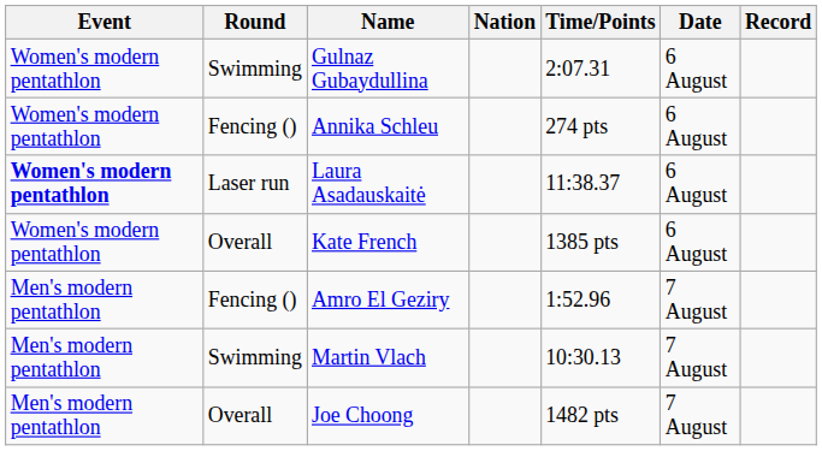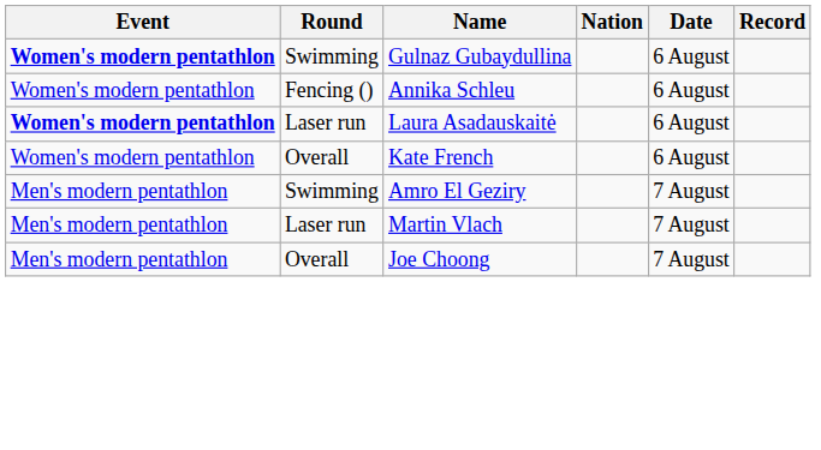 <table class="wikitable">
 <tr>
 <th>Event</th>
 <th>Round</th>
 <th>Name</th>
 <th>Nation</th>
-<th>Time/Points</th>
 <th>Date</th>
 <th>Record</th>
 </tr>
 <tr>
-<td><a href='#'>Women's modern pentathlon</a></td>
+<td><strong><a href='#'>Women's modern pentathlon</a></strong></td>
 <td>Swimming</td>
 <td><a href='#'>Gulnaz Gubaydullina</a></td>
 <td></td>
-<td>2:07.31</td>
 <td>6 August</td>
 <td><strong></strong></td>
 </tr>
 <tr>
 <td><a href='#'>Women's modern pentathlon</a></td>
 <td>Fencing ()</td>
 <td><a href='#'>Annika Schleu</a></td>
 <td></td>
-<td>274 pts</td>
 <td>6 August</td>
 <td><strong></strong></td>
 </tr>
 <tr>
 <td><strong><a href='#'>Women's modern pentathlon</a></strong></td>
 <td>Laser run</td>
 <td><a href='#'>Laura Asadauskaitė</a></td>
 <td></td>
-<td>11:38.37</td>
 <td>6 August</td>
 <td><strong></strong></td>
 </tr>
 <tr>
 <td><a href='#'>Women's modern pentathlon</a></td>
 <td>Overall</td>
 <td><a href='#'>Kate French</a></td>
 <td></td>
-<td>1385 pts</td>
 <td>6 August</td>
 <td><strong></strong></td>
 </tr>
 <tr>
 <td><a href='#'>Men's modern pentathlon</a></td>
-<td>Fencing ()</td>
+<td>Swimming</td>
 <td><a href='#'>Amro El Geziry</a></td>
 <td></td>
-<td>1:52.96</td>
 <td>7 August</td>
 <td><strong></strong></td>
 </tr>
 <tr>
 <td><a href='#'>Men's modern pentathlon</a></td>
-<td>Swimming</td>
+<td>Laser run</td>
 <td><a href='#'>Martin Vlach</a></td>
 <td></td>
-<td>10:30.13</td>
 <td>7 August</td>
 <td><strong></strong></td>
 </tr>
 <tr>
 <td><a href='#'>Men's modern pentathlon</a></td>
 <td>Overall</td>
 <td><a href='#'>Joe Choong</a></td>
 <td></td>
-<td>1482 pts</td>
 <td>7 August</td>
 <td><strong></strong></td>
 </tr>
 </table>
